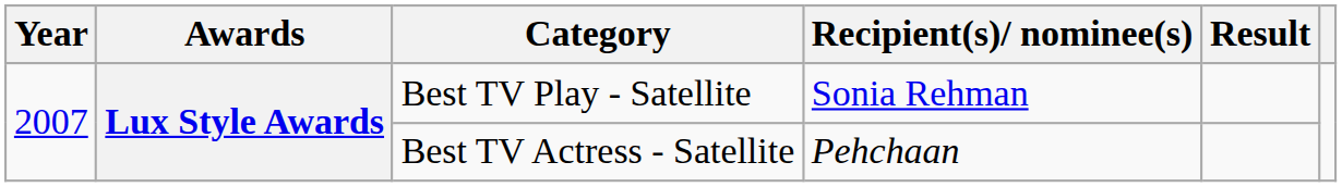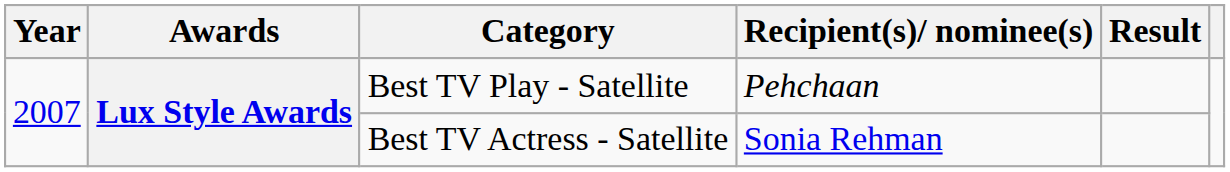 <table class="wikitable plainrowheaders">
 <tr>
 <th>Year</th>
 <th>Awards</th>
 <th>Category</th>
 <th>Recipient(s)/ nominee(s)</th>
 <th>Result</th>
 <th></th>
 </tr>
 <tr>
 <td rowspan="2"><a href='#'>2007</a></td>
 <th scope="row" rowspan="2"><a href='#'>Lux Style Awards</a></th>
 <td>Best TV Play - Satellite</td>
-<td><a href='#'>Sonia Rehman</a></td>
+<td><em>Pehchaan</em></td>
 <td></td>
 <td rowspan="2"></td>
 </tr>
 <tr>
 <td>Best TV Actress - Satellite</td>
-<td><em>Pehchaan</em></td>
+<td><a href='#'>Sonia Rehman</a></td>
 <td></td>
 </tr>
 </table>
